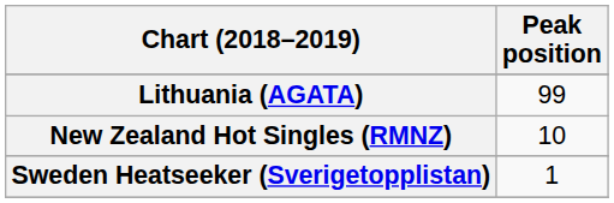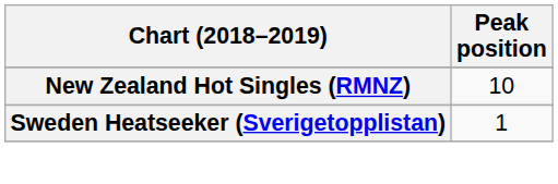 <table class="wikitable sortable plainrowheaders" style="text-align:center">
 <tr>
 <th scope="col">Chart (2018–2019)</th>
 <th scope="col">Peak<br>position</th>
 </tr>
 <tr>
 </tr>
 <tr>
 </tr>
 <tr>
-</tr>
-<tr>
-<th scope="row">Lithuania (<a href='#'>AGATA</a>)</th>
-<td>99</td>
 </tr>
 <tr>
 <th scope="row">New Zealand Hot Singles (<a href='#'>RMNZ</a>)</th>
 <td>10</td>
 </tr>
 <tr>
 </tr>
 <tr>
 </tr>
 <tr>
 <th scope="row">Sweden Heatseeker (<a href='#'>Sverigetopplistan</a>)</th>
 <td>1</td>
 </tr>
 <tr>
 </tr>
 </table>
